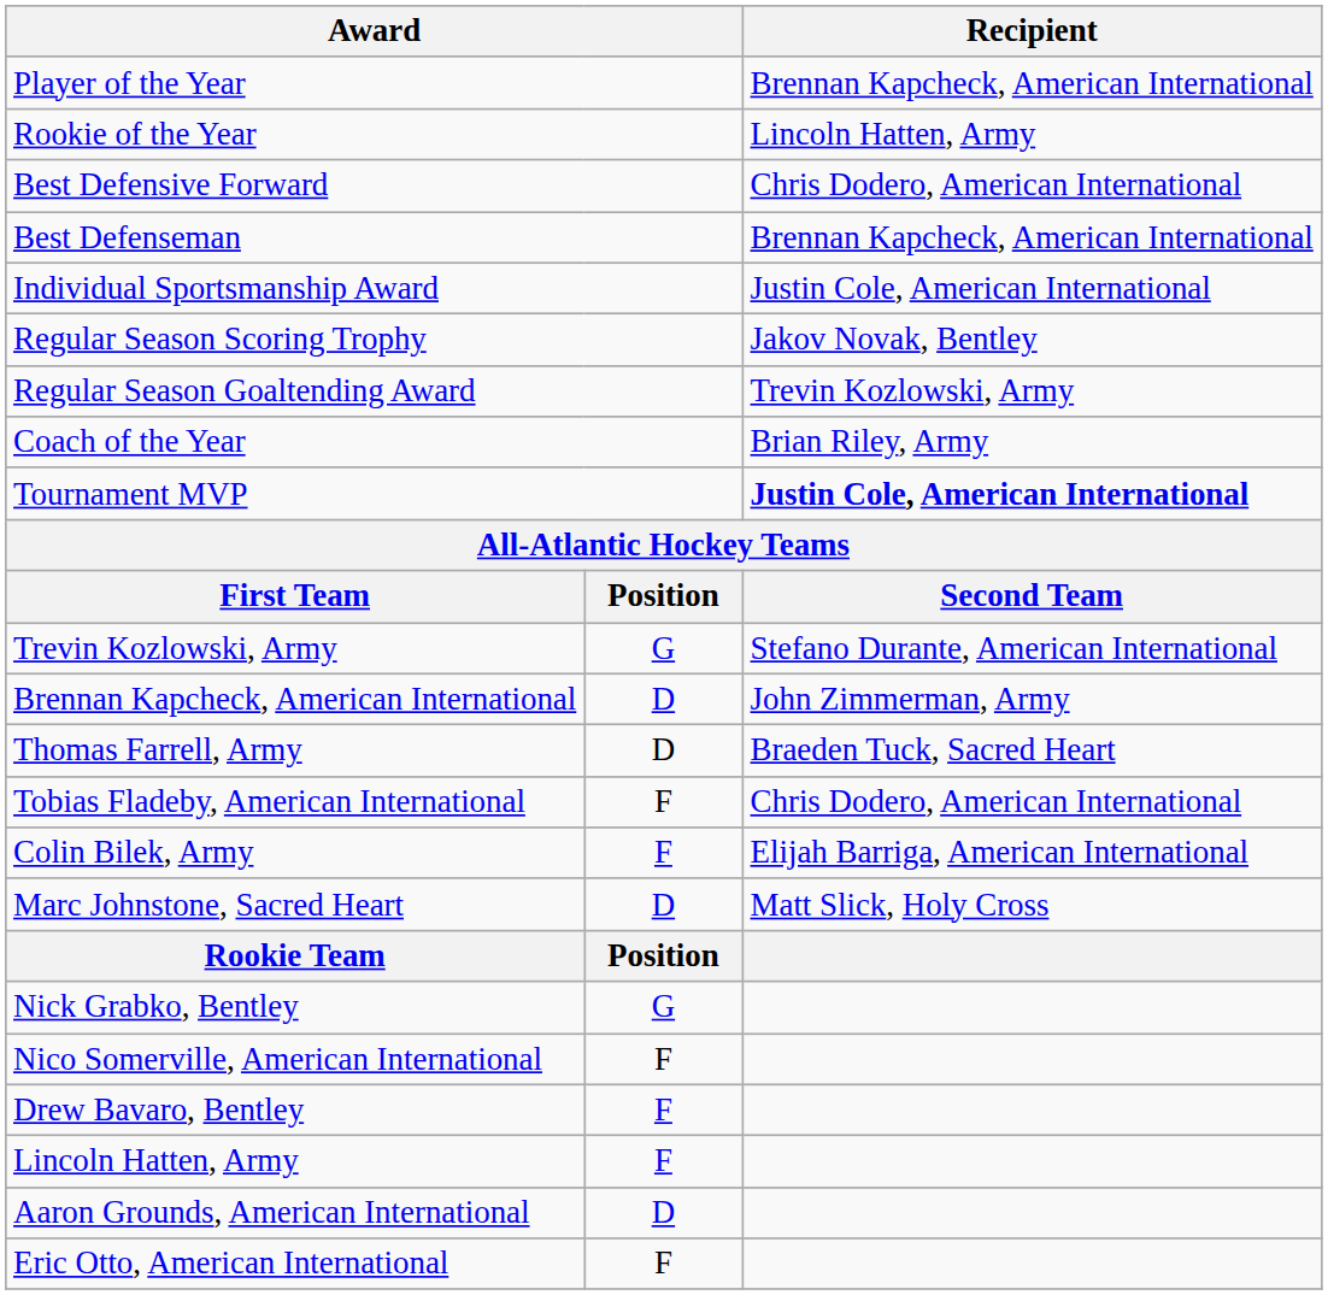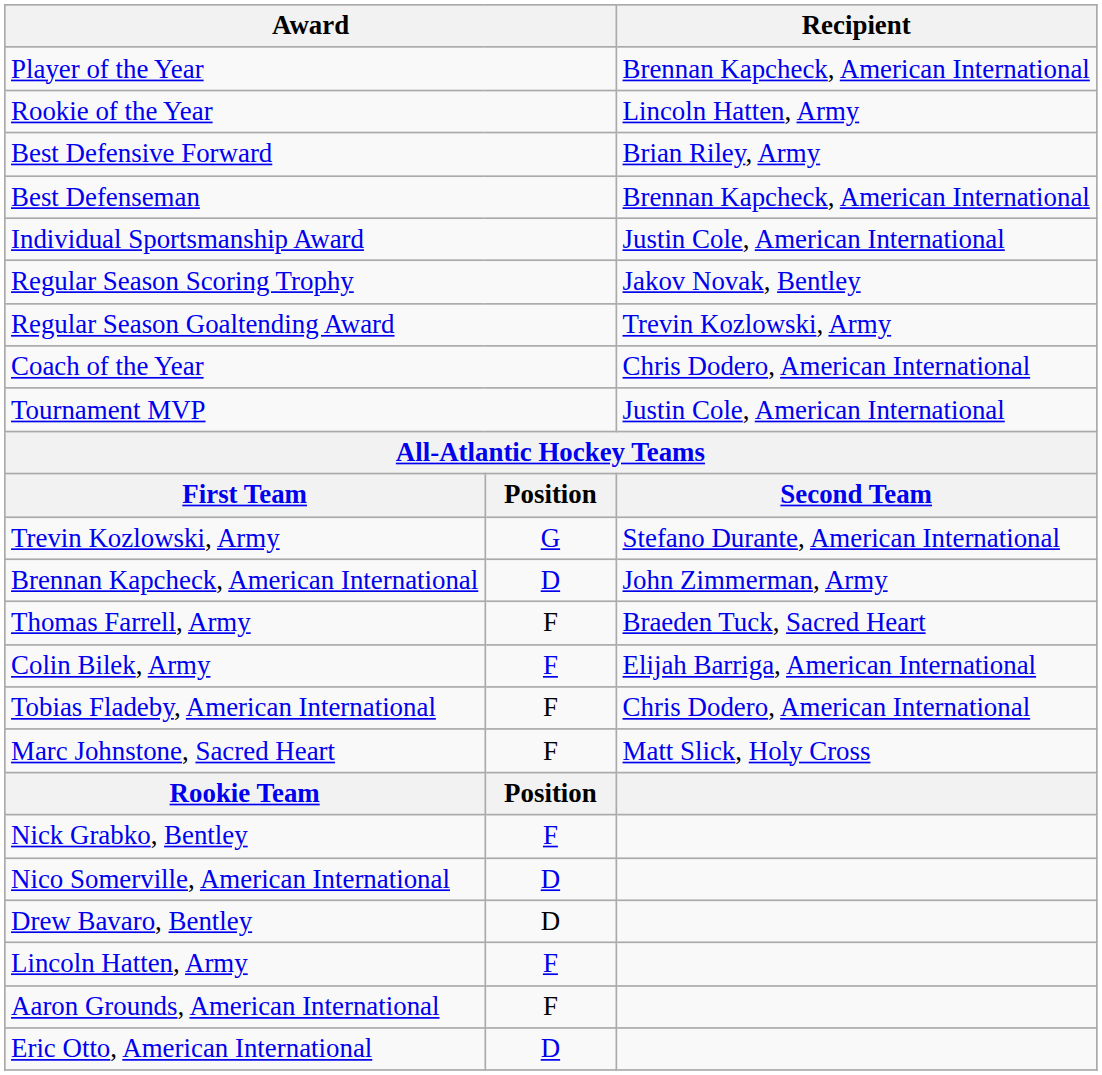 <table class="wikitable">
 <tr>
 <th colspan=2>Award</th>
 <th>Recipient</th>
 </tr>
 <tr>
 <td colspan=2><a href='#'>Player of the Year</a></td>
 <td><a href='#'>Brennan Kapcheck</a>, <a href='#'>American International</a></td>
 </tr>
 <tr>
 <td colspan=2><a href='#'>Rookie of the Year</a></td>
 <td><a href='#'>Lincoln Hatten</a>, <a href='#'>Army</a></td>
 </tr>
 <tr>
 <td colspan=2><a href='#'>Best Defensive Forward</a></td>
-<td><a href='#'>Chris Dodero</a>, <a href='#'>American International</a></td>
+<td><a href='#'>Brian Riley</a>, <a href='#'>Army</a></td>
 </tr>
 <tr>
 <td colspan=2><a href='#'>Best Defenseman</a></td>
 <td><a href='#'>Brennan Kapcheck</a>, <a href='#'>American International</a></td>
 </tr>
 <tr>
 <td colspan=2><a href='#'>Individual Sportsmanship Award</a></td>
 <td><a href='#'>Justin Cole</a>, <a href='#'>American International</a></td>
 </tr>
 <tr>
 <td colspan=2><a href='#'>Regular Season Scoring Trophy</a></td>
 <td><a href='#'>Jakov Novak</a>, <a href='#'>Bentley</a></td>
 </tr>
 <tr>
 <td colspan=2><a href='#'>Regular Season Goaltending Award</a></td>
 <td><a href='#'>Trevin Kozlowski</a>, <a href='#'>Army</a></td>
 </tr>
 <tr>
 <td colspan=2><a href='#'>Coach of the Year</a></td>
-<td><a href='#'>Brian Riley</a>, <a href='#'>Army</a></td>
+<td><a href='#'>Chris Dodero</a>, <a href='#'>American International</a></td>
 </tr>
 <tr>
 <td colspan=2><a href='#'>Tournament MVP</a></td>
-<td><strong><a href='#'>Justin Cole</a>, <a href='#'>American International</a></strong></td>
+<td><a href='#'>Justin Cole</a>, <a href='#'>American International</a></td>
 </tr>
 <tr>
 <th colspan=3><a href='#'>All-Atlantic Hockey Teams</a></th>
 </tr>
 <tr>
 <th><a href='#'>First Team</a></th>
 <th>  Position  </th>
 <th><a href='#'>Second Team</a></th>
 </tr>
 <tr>
 <td><a href='#'>Trevin Kozlowski</a>, <a href='#'>Army</a></td>
 <td align=center><a href='#'>G</a></td>
 <td><a href='#'>Stefano Durante</a>, <a href='#'>American International</a></td>
 </tr>
 <tr>
 <td><a href='#'>Brennan Kapcheck</a>, <a href='#'>American International</a></td>
 <td align=center><a href='#'>D</a></td>
 <td><a href='#'>John Zimmerman</a>, <a href='#'>Army</a></td>
 </tr>
 <tr>
 <td><a href='#'>Thomas Farrell</a>, <a href='#'>Army</a></td>
-<td align=center>D</td>
+<td align=center>F</td>
 <td><a href='#'>Braeden Tuck</a>, <a href='#'>Sacred Heart</a></td>
+</tr>
+<tr>
+<td><a href='#'>Colin Bilek</a>, <a href='#'>Army</a></td>
+<td align=center><a href='#'>F</a></td>
+<td><a href='#'>Elijah Barriga</a>, <a href='#'>American International</a></td>
 </tr>
 <tr>
 <td><a href='#'>Tobias Fladeby</a>, <a href='#'>American International</a></td>
 <td align=center>F</td>
 <td><a href='#'>Chris Dodero</a>, <a href='#'>American International</a></td>
 </tr>
 <tr>
-<td><a href='#'>Colin Bilek</a>, <a href='#'>Army</a></td>
-<td align=center><a href='#'>F</a></td>
-<td><a href='#'>Elijah Barriga</a>, <a href='#'>American International</a></td>
-</tr>
-<tr>
 <td><a href='#'>Marc Johnstone</a>, <a href='#'>Sacred Heart</a></td>
-<td align=center><a href='#'>D</a></td>
+<td align=center>F</td>
 <td><a href='#'>Matt Slick</a>, <a href='#'>Holy Cross</a></td>
 </tr>
 <tr>
 <th><a href='#'>Rookie Team</a></th>
 <th>  Position  </th>
 <th></th>
 </tr>
 <tr>
 <td><a href='#'>Nick Grabko</a>, <a href='#'>Bentley</a></td>
-<td align=center><a href='#'>G</a></td>
+<td align=center><a href='#'>F</a></td>
 <td></td>
 </tr>
 <tr>
 <td><a href='#'>Nico Somerville</a>, <a href='#'>American International</a></td>
-<td align=center>F</td>
+<td align=center><a href='#'>D</a></td>
 <td></td>
 </tr>
 <tr>
 <td><a href='#'>Drew Bavaro</a>, <a href='#'>Bentley</a></td>
-<td align=center><a href='#'>F</a></td>
+<td align=center>D</td>
 <td></td>
 </tr>
 <tr>
 <td><a href='#'>Lincoln Hatten</a>, <a href='#'>Army</a></td>
 <td align=center><a href='#'>F</a></td>
 <td></td>
 </tr>
 <tr>
 <td><a href='#'>Aaron Grounds</a>, <a href='#'>American International</a></td>
-<td align=center><a href='#'>D</a></td>
+<td align=center>F</td>
 <td></td>
 </tr>
 <tr>
 <td><a href='#'>Eric Otto</a>, <a href='#'>American International</a></td>
-<td align=center>F</td>
+<td align=center><a href='#'>D</a></td>
 <td></td>
 </tr>
 </table>
